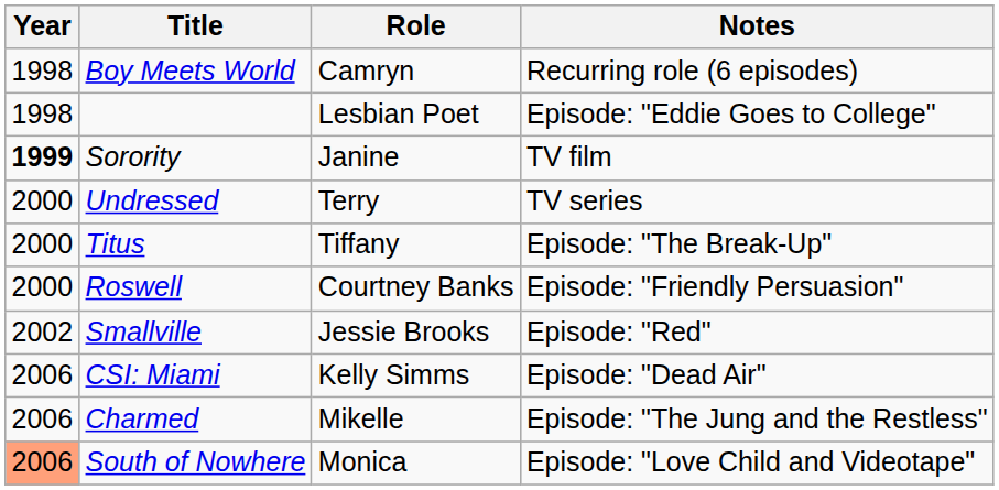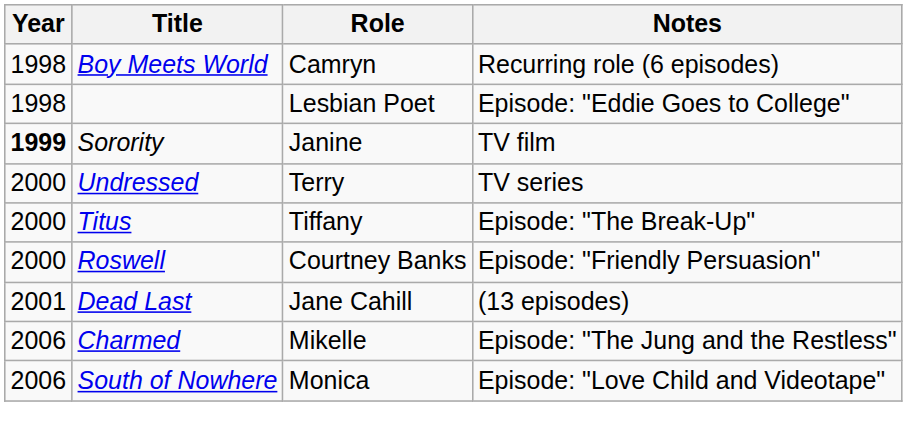 <table class="wikitable sortable">
 <tr>
 <th>Year</th>
 <th>Title</th>
 <th>Role</th>
 <th class="unsortable">Notes</th>
 </tr>
 <tr>
 <td>1998</td>
 <td><em><a href='#'>Boy Meets World</a></em></td>
 <td>Camryn</td>
 <td>Recurring role (6 episodes)</td>
 </tr>
 <tr>
 <td>1998</td>
 <td><em></em></td>
 <td>Lesbian Poet</td>
 <td>Episode: "Eddie Goes to College"</td>
 </tr>
 <tr>
 <td><strong>1999</strong></td>
 <td><em>Sorority</em></td>
 <td>Janine</td>
 <td>TV film</td>
 </tr>
 <tr>
 <td>2000</td>
 <td><em><a href='#'>Undressed</a></em></td>
 <td>Terry</td>
 <td>TV series</td>
 </tr>
 <tr>
 <td>2000</td>
 <td><em><a href='#'>Titus</a></em></td>
 <td>Tiffany</td>
 <td>Episode: "The Break-Up"</td>
 </tr>
 <tr>
 <td>2000</td>
 <td><em><a href='#'>Roswell</a></em></td>
 <td>Courtney Banks</td>
 <td>Episode: "Friendly Persuasion"</td>
 </tr>
 <tr>
-<td>2002</td>
-<td><em><a href='#'>Smallville</a></em></td>
-<td>Jessie Brooks</td>
-<td>Episode: "Red"</td>
-</tr>
-<tr>
-<td>2006</td>
-<td><em><a href='#'>CSI: Miami</a></em></td>
-<td>Kelly Simms</td>
-<td>Episode: "Dead Air"</td>
+<td>2001</td>
+<td><em><a href='#'>Dead Last</a></em></td>
+<td>Jane Cahill</td>
+<td>(13 episodes)</td>
 </tr>
 <tr>
 <td>2006</td>
 <td><em><a href='#'>Charmed</a></em></td>
 <td>Mikelle</td>
 <td>Episode: "The Jung and the Restless"</td>
 </tr>
 <tr>
-<td style="background: lightsalmon;">2006</td>
+<td>2006</td>
 <td><em><a href='#'>South of Nowhere</a></em></td>
 <td>Monica</td>
 <td>Episode: "Love Child and Videotape"</td>
 </tr>
 </table>
